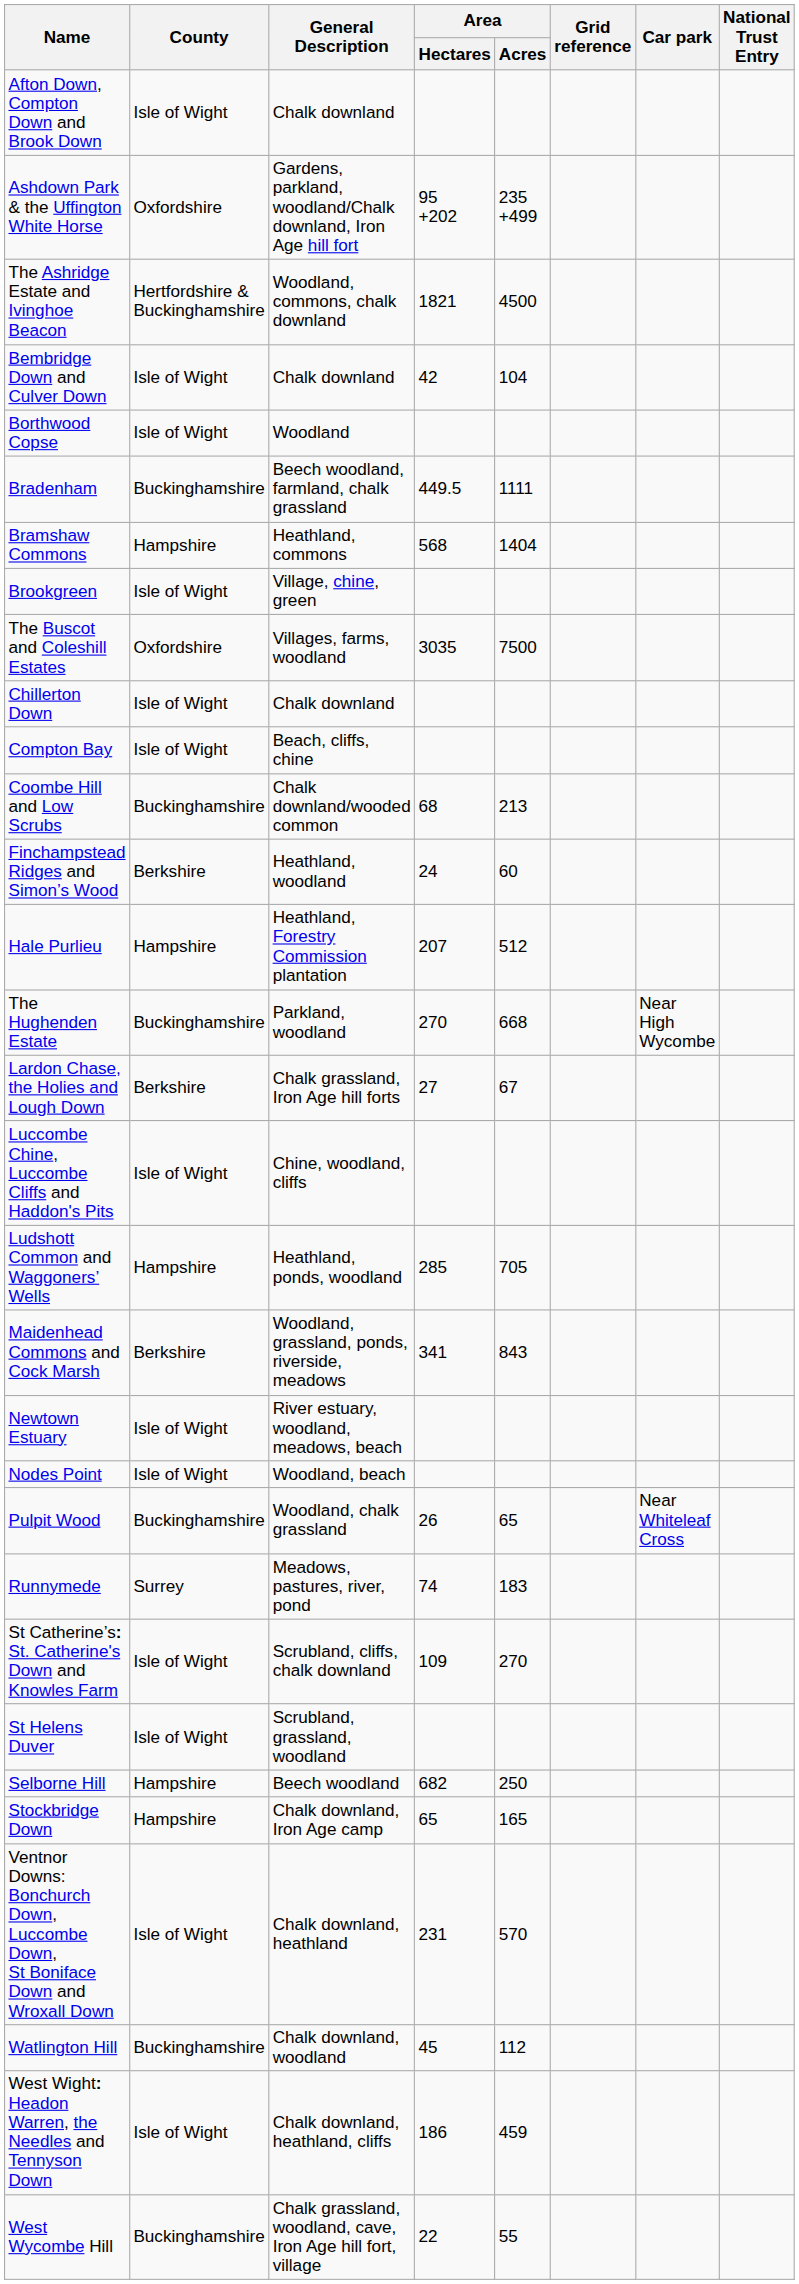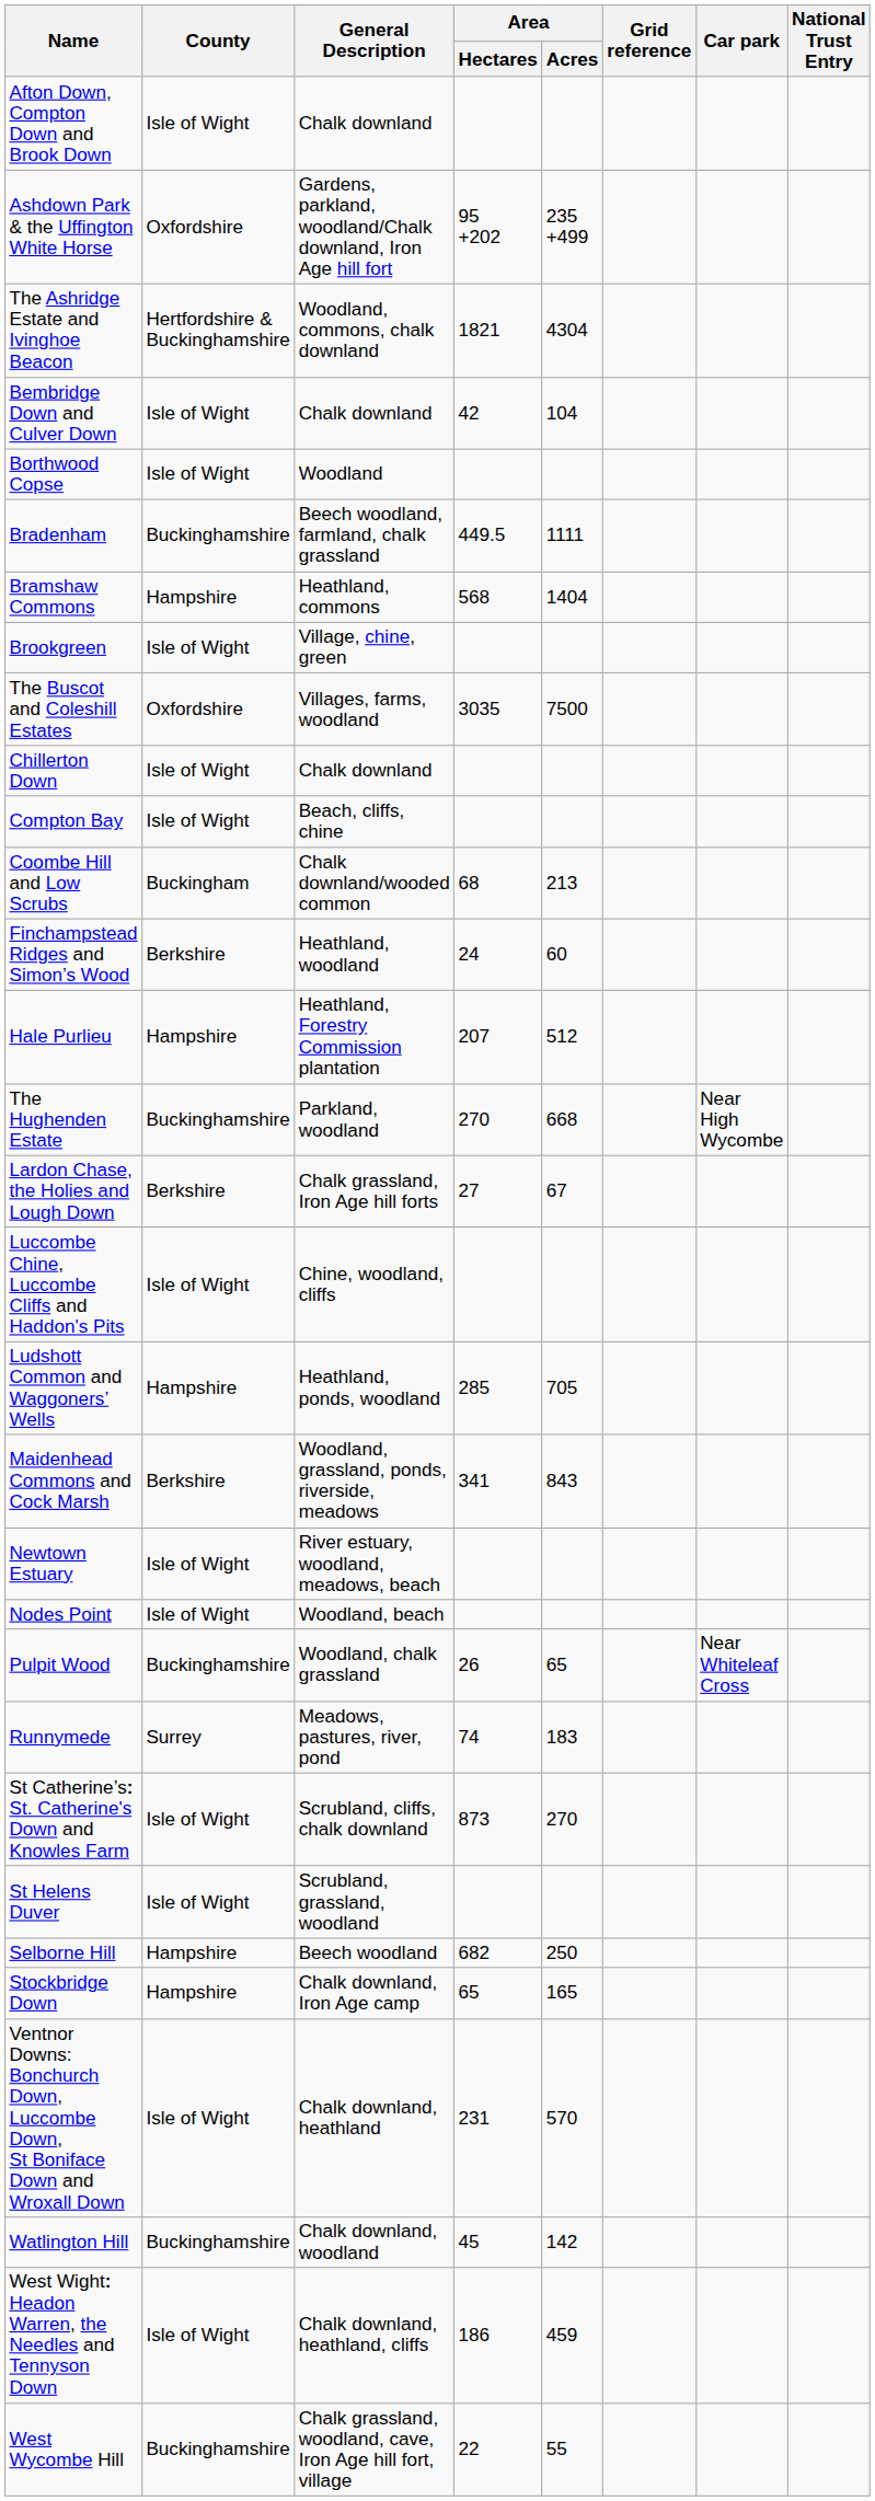 <table class="wikitable col4right col5right col6center col7center col8center">
 <tr>
 <th rowspan="2">Name</th>
 <th rowspan="2">County</th>
 <th rowspan="2">General Description</th>
 <th colspan="2">Area</th>
 <th rowspan="2">Grid<br>reference</th>
 <th rowspan="2">Car park</th>
 <th rowspan="2">National Trust<br>Entry</th>
 </tr>
 <tr>
 <th>Hectares</th>
 <th>Acres</th>
 </tr>
 <tr>
 <td><a href='#'>Afton Down</a>, <a href='#'>Compton Down</a> and <a href='#'>Brook Down</a></td>
 <td>Isle of Wight</td>
 <td>Chalk downland</td>
 <td></td>
 <td></td>
 <td></td>
 <td></td>
 <td></td>
 </tr>
 <tr>
 <td><a href='#'>Ashdown Park</a> & the <a href='#'>Uffington White Horse</a></td>
 <td>Oxfordshire</td>
 <td>Gardens, parkland, woodland/Chalk downland, Iron Age <a href='#'>hill fort</a></td>
 <td>95<br>+202</td>
 <td>235<br>+499</td>
 <td><br></td>
 <td></td>
 <td><br></td>
 </tr>
 <tr>
 <td>The <a href='#'>Ashridge</a> Estate and <a href='#'>Ivinghoe Beacon</a></td>
 <td>Hertfordshire &<br>Buckinghamshire</td>
 <td>Woodland, commons, chalk downland</td>
 <td>1821</td>
-<td>4500</td>
+<td>4304</td>
 <td></td>
 <td></td>
 <td></td>
 </tr>
 <tr>
 <td><a href='#'>Bembridge Down</a> and <a href='#'>Culver Down</a></td>
 <td>Isle of Wight</td>
 <td>Chalk downland</td>
 <td>42</td>
 <td>104</td>
 <td></td>
 <td></td>
 <td></td>
 </tr>
 <tr>
 <td><a href='#'>Borthwood Copse</a></td>
 <td>Isle of Wight</td>
 <td>Woodland</td>
 <td></td>
 <td></td>
 <td></td>
 <td></td>
 <td></td>
 </tr>
 <tr>
 <td><a href='#'>Bradenham</a></td>
 <td>Buckinghamshire</td>
 <td>Beech woodland, farmland, chalk grassland</td>
 <td>449.5</td>
 <td>1111</td>
 <td></td>
 <td></td>
 <td></td>
 </tr>
 <tr>
 <td><a href='#'>Bramshaw Commons</a></td>
 <td>Hampshire</td>
 <td>Heathland, commons</td>
 <td>568</td>
 <td>1404</td>
 <td></td>
 <td></td>
 <td> </td>
 </tr>
 <tr>
 <td><a href='#'>Brookgreen</a></td>
 <td>Isle of Wight</td>
 <td>Village, <a href='#'>chine</a>, green</td>
 <td></td>
 <td></td>
 <td></td>
 <td></td>
 <td> </td>
 </tr>
 <tr>
 <td>The <a href='#'>Buscot</a> and <a href='#'>Coleshill Estates</a></td>
 <td>Oxfordshire</td>
 <td>Villages, farms, woodland</td>
 <td>3035</td>
 <td>7500</td>
 <td><br></td>
 <td></td>
 <td></td>
 </tr>
 <tr>
 <td><a href='#'>Chillerton Down</a></td>
 <td>Isle of Wight</td>
 <td>Chalk downland</td>
 <td></td>
 <td></td>
 <td></td>
 <td></td>
 <td></td>
 </tr>
 <tr>
 <td><a href='#'>Compton Bay</a></td>
 <td>Isle of Wight</td>
 <td>Beach, cliffs, chine</td>
 <td></td>
 <td></td>
 <td></td>
 <td></td>
 <td></td>
 </tr>
 <tr>
 <td><a href='#'>Coombe Hill</a> and <a href='#'>Low Scrubs</a></td>
-<td>Buckinghamshire</td>
+<td>Buckingham</td>
 <td>Chalk downland/wooded common<br></td>
 <td>68</td>
 <td>213</td>
 <td></td>
 <td></td>
 <td></td>
 </tr>
 <tr>
 <td><a href='#'>Finchampstead Ridges</a> and <a href='#'>Simon’s Wood</a></td>
 <td>Berkshire</td>
 <td>Heathland, woodland</td>
 <td>24</td>
 <td>60</td>
 <td></td>
 <td></td>
 <td></td>
 </tr>
 <tr>
 <td><a href='#'>Hale Purlieu</a></td>
 <td>Hampshire</td>
 <td>Heathland, <a href='#'>Forestry Commission</a> plantation</td>
 <td>207</td>
 <td>512</td>
 <td></td>
 <td></td>
 <td></td>
 </tr>
 <tr>
 <td>The <a href='#'>Hughenden Estate</a></td>
 <td>Buckinghamshire</td>
 <td>Parkland, woodland</td>
 <td>270</td>
 <td>668</td>
 <td></td>
 <td>Near High Wycombe</td>
 <td></td>
 </tr>
 <tr>
 <td><a href='#'>Lardon Chase, the Holies and Lough Down</a></td>
 <td>Berkshire</td>
 <td>Chalk grassland, Iron Age hill forts</td>
 <td>27</td>
 <td>67</td>
 <td></td>
 <td></td>
 <td></td>
 </tr>
 <tr>
 <td><a href='#'>Luccombe Chine</a>, <a href='#'>Luccombe Cliffs</a> and <a href='#'>Haddon's Pits</a></td>
 <td>Isle of Wight</td>
 <td>Chine, woodland, cliffs</td>
 <td></td>
 <td></td>
 <td></td>
 <td></td>
 <td> </td>
 </tr>
 <tr>
 <td><a href='#'>Ludshott Common</a> and <a href='#'>Waggoners’ Wells</a></td>
 <td>Hampshire</td>
 <td>Heathland, ponds, woodland</td>
 <td>285</td>
 <td>705</td>
 <td></td>
 <td></td>
 <td><br></td>
 </tr>
 <tr>
 <td><a href='#'>Maidenhead Commons</a> and <a href='#'>Cock Marsh</a></td>
 <td>Berkshire</td>
 <td>Woodland, grassland, ponds, riverside, meadows</td>
 <td>341</td>
 <td>843</td>
 <td></td>
 <td></td>
 <td></td>
 </tr>
 <tr>
 <td><a href='#'>Newtown Estuary</a></td>
 <td>Isle of Wight</td>
 <td>River estuary, woodland, meadows, beach</td>
 <td></td>
 <td></td>
 <td></td>
 <td></td>
 <td></td>
 </tr>
 <tr>
 <td><a href='#'>Nodes Point</a></td>
 <td>Isle of Wight</td>
 <td>Woodland, beach</td>
 <td></td>
 <td></td>
 <td></td>
 <td></td>
 <td> </td>
 </tr>
 <tr>
 <td><a href='#'>Pulpit Wood</a></td>
 <td>Buckinghamshire</td>
 <td>Woodland, chalk grassland</td>
 <td>26</td>
 <td>65</td>
 <td></td>
 <td>Near <a href='#'>Whiteleaf Cross</a></td>
 <td></td>
 </tr>
 <tr>
 <td><a href='#'>Runnymede</a></td>
 <td>Surrey</td>
 <td>Meadows, pastures, river, pond</td>
 <td>74</td>
 <td>183</td>
 <td></td>
 <td></td>
 <td></td>
 </tr>
 <tr>
 <td>St Catherine’s<strong>:</strong> <a href='#'>St. Catherine's Down</a> and <a href='#'>Knowles Farm</a></td>
 <td>Isle of Wight</td>
 <td>Scrubland, cliffs, chalk downland</td>
-<td>109</td>
+<td>873</td>
 <td>270</td>
 <td></td>
 <td></td>
 <td></td>
 </tr>
 <tr>
 <td><a href='#'>St Helens</a> <a href='#'>Duver</a></td>
 <td>Isle of Wight</td>
 <td>Scrubland, grassland, woodland</td>
 <td></td>
 <td></td>
 <td></td>
 <td></td>
 <td></td>
 </tr>
 <tr>
 <td><a href='#'>Selborne Hill</a></td>
 <td>Hampshire</td>
 <td>Beech woodland</td>
 <td>682</td>
 <td>250</td>
 <td></td>
 <td></td>
 <td></td>
 </tr>
 <tr>
 <td><a href='#'>Stockbridge Down</a></td>
 <td>Hampshire</td>
 <td>Chalk downland, Iron Age camp</td>
 <td>65</td>
 <td>165</td>
 <td></td>
 <td></td>
 <td></td>
 </tr>
 <tr>
 <td>Ventnor Downs: <a href='#'>Bonchurch Down</a>, <a href='#'>Luccombe Down</a>,<br><a href='#'>St Boniface Down</a> and <a href='#'>Wroxall Down</a></td>
 <td>Isle of Wight</td>
 <td>Chalk downland, heathland</td>
 <td>231</td>
 <td>570</td>
 <td></td>
 <td></td>
 <td></td>
 </tr>
 <tr>
 <td><a href='#'>Watlington Hill</a></td>
 <td>Buckinghamshire</td>
 <td>Chalk downland, woodland</td>
 <td>45</td>
-<td>112</td>
+<td>142</td>
 <td></td>
 <td></td>
 <td></td>
 </tr>
 <tr>
 <td>West Wight<strong>:</strong> <a href='#'>Headon Warren</a>, <a href='#'>the Needles</a> and <a href='#'>Tennyson Down</a></td>
 <td>Isle of Wight</td>
 <td>Chalk downland, heathland, cliffs</td>
 <td>186</td>
 <td>459</td>
 <td></td>
 <td></td>
 <td></td>
 </tr>
 <tr>
 <td><a href='#'>West Wycombe</a> Hill</td>
 <td>Buckinghamshire</td>
 <td>Chalk grassland, woodland, cave, Iron Age hill fort, village</td>
 <td>22</td>
 <td>55</td>
 <td></td>
 <td></td>
 <td></td>
 </tr>
 </table>
